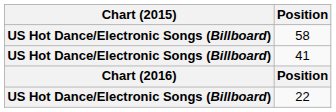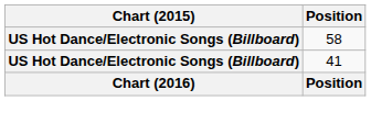 <table class="wikitable plainrowheaders" style="text-align:center">
 <tr>
 <th scope="col">Chart (2015)</th>
 <th scope="col">Position</th>
 </tr>
 <tr>
 <th scope="row">US Hot Dance/Electronic Songs (<em>Billboard</em>)</th>
 <td>58</td>
 </tr>
 <tr>
 <th scope="row">US Hot Dance/Electronic Songs (<em>Billboard</em>)</th>
 <td>41</td>
 </tr>
 <tr>
 <th scope="col">Chart (2016)</th>
 <th scope="col">Position</th>
 </tr>
-<tr>
-<th scope="row">US Hot Dance/Electronic Songs (<em>Billboard</em>)</th>
-<td>22</td>
-</tr>
 </table>
